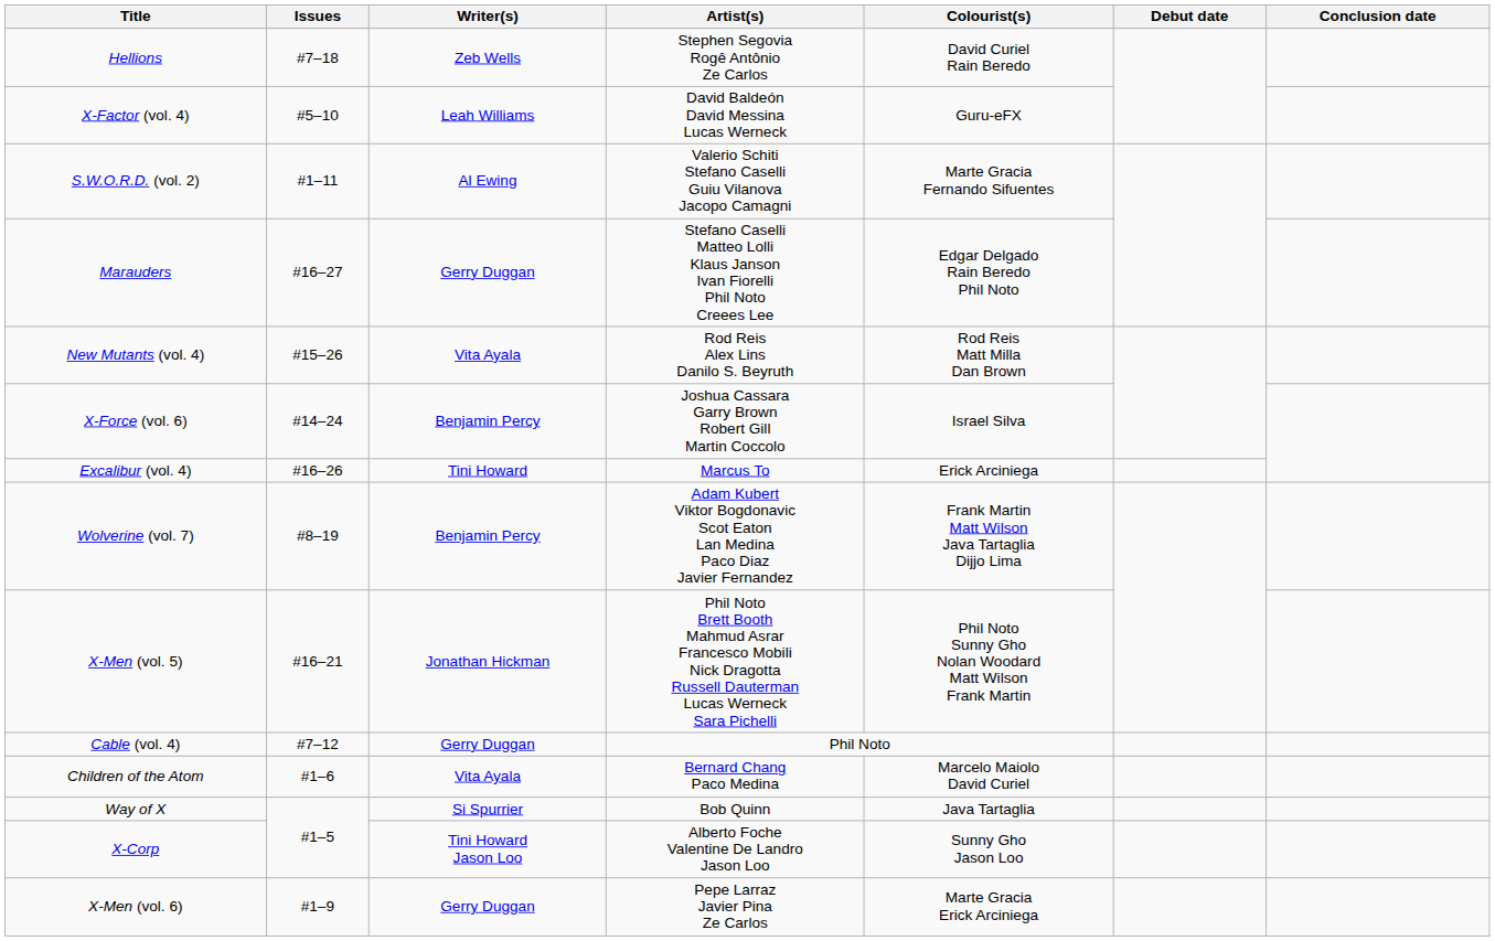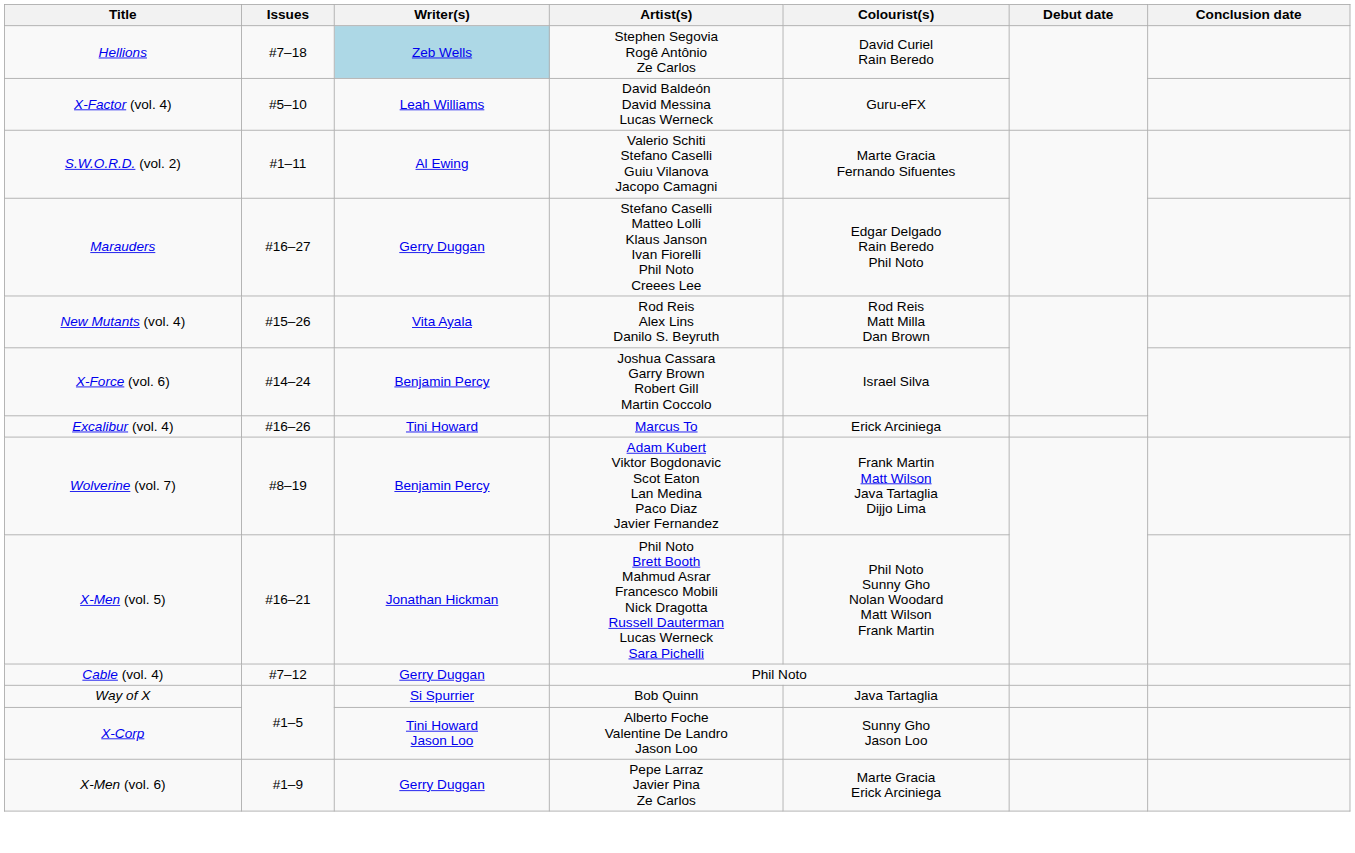 <table class="wikitable" style="text-align:center; width:100%">
 <tr>
 <th scope="col">Title</th>
 <th scope="col">Issues</th>
 <th scope="col">Writer(s)</th>
 <th scope="col">Artist(s)</th>
 <th scope="col">Colourist(s)</th>
 <th scope="col">Debut date</th>
 <th scope="col">Conclusion date</th>
 </tr>
 <tr>
 <td><em><a href='#'>Hellions</a></em></td>
 <td>#7–18</td>
-<td><a href='#'>Zeb Wells</a></td>
+<td style="background: lightblue;"><a href='#'>Zeb Wells</a></td>
 <td>Stephen Segovia<br>Rogê Antônio<br>Ze Carlos</td>
 <td>David Curiel<br>Rain Beredo</td>
 <td rowspan="2"></td>
 <td></td>
 </tr>
 <tr>
 <td><em><a href='#'>X-Factor</a></em> (vol. 4)</td>
 <td>#5–10</td>
 <td><a href='#'>Leah Williams</a></td>
 <td>David Baldeón<br>David Messina<br>Lucas Werneck</td>
 <td>Guru-eFX</td>
 <td></td>
 </tr>
 <tr>
 <td><em><a href='#'>S.W.O.R.D.</a></em> (vol. 2)</td>
 <td>#1–11</td>
 <td><a href='#'>Al Ewing</a></td>
 <td>Valerio Schiti<br>Stefano Caselli<br>Guiu Vilanova<br>Jacopo Camagni</td>
 <td>Marte Gracia<br>Fernando Sifuentes</td>
 <td rowspan="2"></td>
 <td></td>
 </tr>
 <tr>
 <td><em><a href='#'>Marauders</a></em></td>
 <td>#16–27 </td>
 <td><a href='#'>Gerry Duggan</a><br></td>
 <td>Stefano Caselli<br>Matteo Lolli<br>Klaus Janson<br>Ivan Fiorelli<br>Phil Noto<br>Creees Lee</td>
 <td>Edgar Delgado<br>Rain Beredo<br>Phil Noto</td>
 <td></td>
 </tr>
 <tr>
 <td><em><a href='#'>New Mutants</a></em> (vol. 4)</td>
 <td>#15–26</td>
 <td><a href='#'>Vita Ayala</a></td>
 <td>Rod Reis<br>Alex Lins<br>Danilo S. Beyruth</td>
 <td>Rod Reis<br>Matt Milla<br>Dan Brown</td>
 <td rowspan="2"></td>
 <td></td>
 </tr>
 <tr>
 <td><em><a href='#'>X-Force</a></em> (vol. 6)</td>
 <td>#14–24</td>
 <td><a href='#'>Benjamin Percy</a></td>
 <td>Joshua Cassara<br>Garry Brown<br>Robert Gill<br>Martin Coccolo</td>
 <td>Israel Silva</td>
 <td rowspan="2"></td>
 </tr>
 <tr>
 <td><em><a href='#'>Excalibur</a></em> (vol. 4)</td>
 <td>#16–26</td>
 <td><a href='#'>Tini Howard</a></td>
 <td><a href='#'>Marcus To</a></td>
 <td>Erick Arciniega</td>
 <td></td>
 </tr>
 <tr>
 <td><em><a href='#'>Wolverine</a></em> (vol. 7)</td>
 <td>#8–19</td>
 <td><a href='#'>Benjamin Percy</a></td>
 <td><a href='#'>Adam Kubert</a><br>Viktor Bogdonavic<br>Scot Eaton<br>Lan Medina<br>Paco Diaz<br>Javier Fernandez</td>
 <td>Frank Martin<br><a href='#'>Matt Wilson</a><br>Java Tartaglia<br>Dijjo Lima</td>
 <td rowspan="2"></td>
 <td></td>
 </tr>
 <tr>
 <td><em><a href='#'>X-Men</a></em> (vol. 5)</td>
 <td>#16–21</td>
 <td><a href='#'>Jonathan Hickman</a></td>
 <td>Phil Noto<br><a href='#'>Brett Booth</a><br>Mahmud Asrar<br>Francesco Mobili<br>Nick Dragotta<br><a href='#'>Russell Dauterman</a><br>Lucas Werneck<br><a href='#'>Sara Pichelli</a></td>
 <td>Phil Noto<br>Sunny Gho<br>Nolan Woodard<br>Matt Wilson<br>Frank Martin</td>
 <td></td>
 </tr>
 <tr>
 <td><em><a href='#'>Cable</a></em> (vol. 4)</td>
 <td>#7–12</td>
 <td><a href='#'>Gerry Duggan</a></td>
 <td colspan="2">Phil Noto</td>
 <td></td>
 <td></td>
 </tr>
 <tr>
-<td><em>Children of the Atom</em></td>
-<td>#1–6</td>
-<td><a href='#'>Vita Ayala</a></td>
-<td><a href='#'>Bernard Chang</a><br>Paco Medina</td>
-<td>Marcelo Maiolo<br>David Curiel</td>
-<td></td>
-<td></td>
-</tr>
-<tr>
 <td><em>Way of X</em></td>
 <td rowspan="2">#1–5</td>
 <td><a href='#'>Si Spurrier</a></td>
 <td>Bob Quinn</td>
 <td>Java Tartaglia</td>
 <td></td>
 <td></td>
 </tr>
 <tr>
 <td><em><a href='#'>X-Corp</a></em></td>
 <td><a href='#'>Tini Howard</a><br><a href='#'>Jason Loo</a></td>
 <td>Alberto Foche<br>Valentine De Landro<br>Jason Loo</td>
 <td>Sunny Gho<br>Jason Loo</td>
 <td></td>
 <td></td>
 </tr>
 <tr>
 <td><em>X-Men</em> (vol. 6)</td>
 <td>#1–9</td>
 <td><a href='#'>Gerry Duggan</a></td>
 <td>Pepe Larraz<br>Javier Pina<br>Ze Carlos</td>
 <td>Marte Gracia<br>Erick Arciniega</td>
 <td></td>
 <td></td>
 </tr>
 </table>
